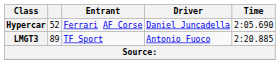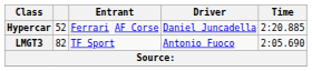 <table class="wikitable" style="font-size:90%;">
 <tr>
 <th>Class</th>
 <th></th>
 <th>Entrant</th>
 <th>Driver</th>
 <th>Time</th>
 </tr>
 <tr>
 <th>Hypercar</th>
 <td style="text-align:center;">52</td>
 <td> <a href='#'>Ferrari</a> <a href='#'>AF Corse</a></td>
 <td> <a href='#'>Daniel Juncadella</a></td>
-<td>2:05.690</td>
+<td>2:20.885</td>
 </tr>
 <tr>
 <th>LMGT3</th>
-<td style="text-align:center;">89</td>
+<td style="text-align:center;">82</td>
 <td> <a href='#'>TF Sport</a></td>
 <td> <a href='#'>Antonio Fuoco</a></td>
-<td>2:20.885</td>
+<td>2:05.690</td>
 </tr>
 <tr>
 <th colspan="6">Source:</th>
 </tr>
 <tr>
 </tr>
 </table>
